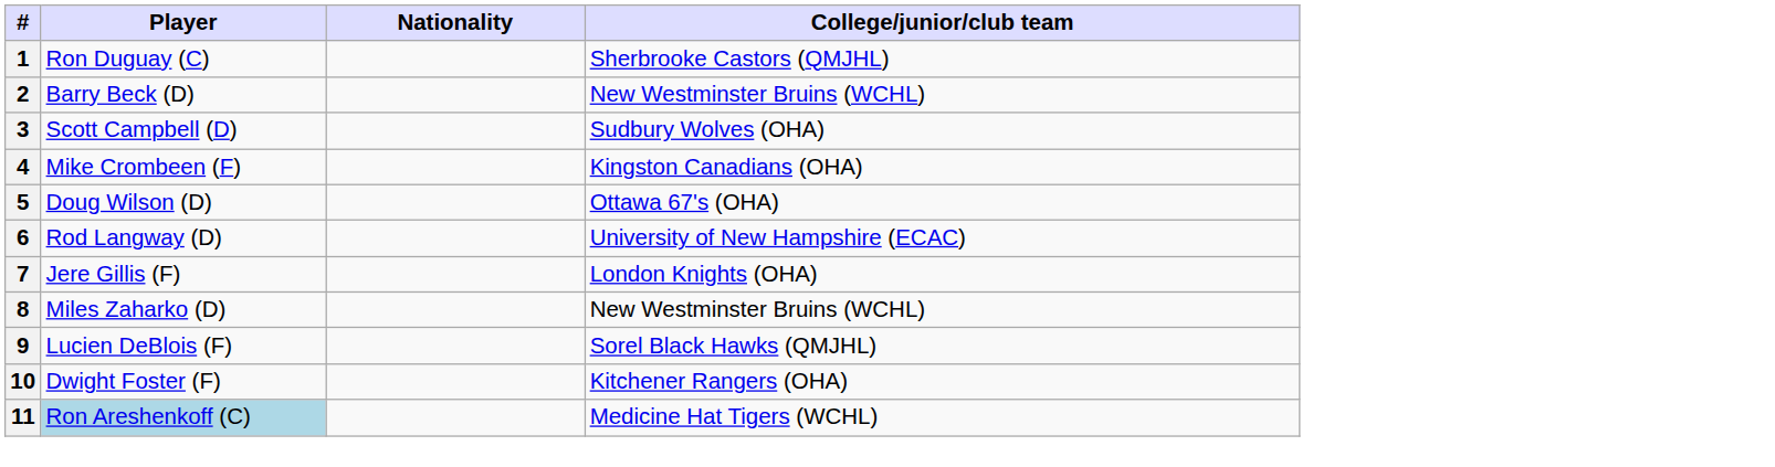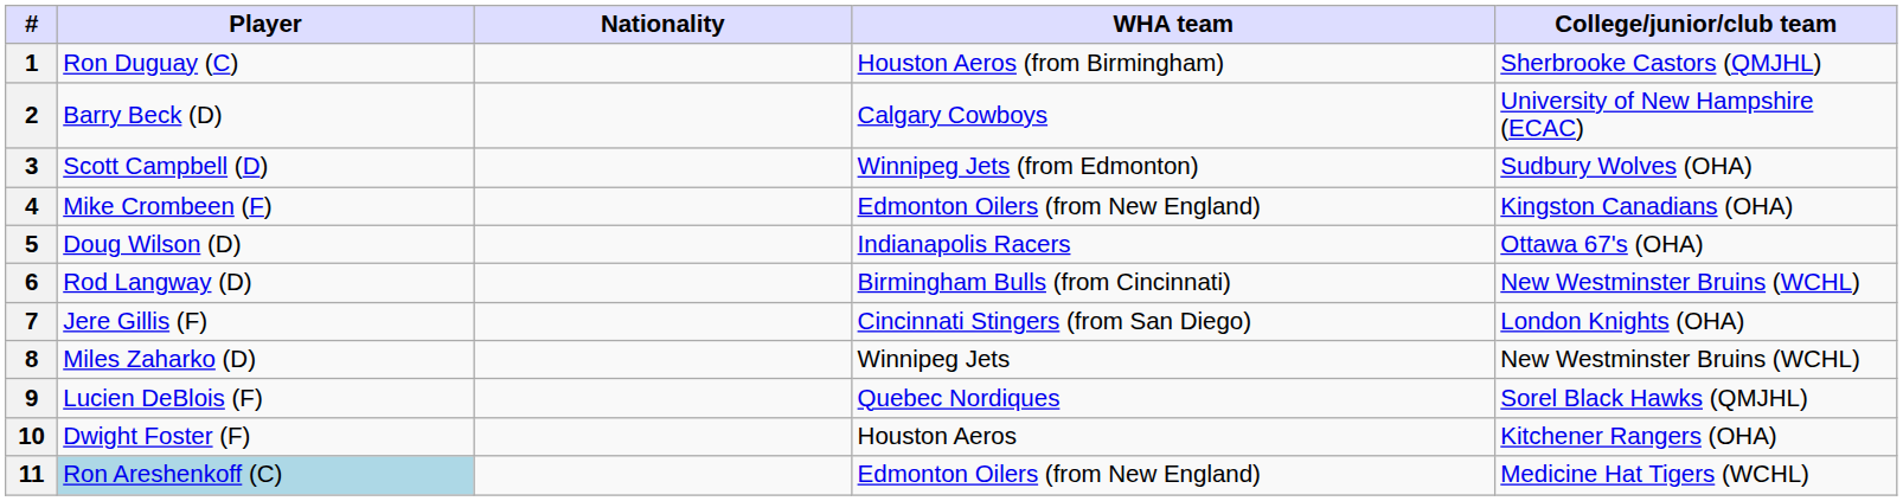 <table class="wikitable">
 <tr>
 <th style="background:#ddf; width:2.75%;">#</th>
 <th style="background:#ddf; width:22.0%;">Player</th>
 <th style="background:#ddf; width:20.0%;">Nationality</th>
+<th style="background:#ddf; width:34.0%;">WHA team</th>
 <th style="background:#ddf; width:100.0%;">College/junior/club team</th>
 </tr>
 <tr>
 <th>1</th>
 <td><a href='#'>Ron Duguay</a> (<a href='#'>C</a>)</td>
 <td></td>
+<td><a href='#'>Houston Aeros</a> (from Birmingham)</td>
 <td><a href='#'>Sherbrooke Castors</a> (<a href='#'>QMJHL</a>)</td>
 </tr>
 <tr>
 <th>2</th>
 <td><a href='#'>Barry Beck</a> (D)</td>
 <td></td>
-<td><a href='#'>New Westminster Bruins</a> (<a href='#'>WCHL</a>)</td>
+<td><a href='#'>Calgary Cowboys</a></td>
+<td><a href='#'>University of New Hampshire</a> (<a href='#'>ECAC</a>)</td>
 </tr>
 <tr>
 <th>3</th>
 <td><a href='#'>Scott Campbell</a> (<a href='#'>D</a>)</td>
 <td></td>
+<td><a href='#'>Winnipeg Jets</a> (from Edmonton)</td>
 <td><a href='#'>Sudbury Wolves</a> (OHA)</td>
 </tr>
 <tr>
 <th>4</th>
 <td><a href='#'>Mike Crombeen</a> (<a href='#'>F</a>)</td>
 <td></td>
+<td><a href='#'>Edmonton Oilers</a> (from New England)</td>
 <td><a href='#'>Kingston Canadians</a> (OHA)</td>
 </tr>
 <tr>
 <th>5</th>
 <td><a href='#'>Doug Wilson</a> (D)</td>
 <td></td>
+<td><a href='#'>Indianapolis Racers</a></td>
 <td><a href='#'>Ottawa 67's</a> (OHA)</td>
 </tr>
 <tr>
 <th>6</th>
 <td><a href='#'>Rod Langway</a> (D)</td>
 <td></td>
-<td><a href='#'>University of New Hampshire</a> (<a href='#'>ECAC</a>)</td>
+<td><a href='#'>Birmingham Bulls</a> (from Cincinnati)</td>
+<td><a href='#'>New Westminster Bruins</a> (<a href='#'>WCHL</a>)</td>
 </tr>
 <tr>
 <th>7</th>
 <td><a href='#'>Jere Gillis</a> (F)</td>
 <td></td>
+<td><a href='#'>Cincinnati Stingers</a> (from San Diego)</td>
 <td><a href='#'>London Knights</a> (OHA)</td>
 </tr>
 <tr>
 <th>8</th>
 <td><a href='#'>Miles Zaharko</a> (D)</td>
 <td></td>
+<td>Winnipeg Jets</td>
 <td>New Westminster Bruins (WCHL)</td>
 </tr>
 <tr>
 <th>9</th>
 <td><a href='#'>Lucien DeBlois</a> (F)</td>
 <td></td>
+<td><a href='#'>Quebec Nordiques</a></td>
 <td><a href='#'>Sorel Black Hawks</a> (QMJHL)</td>
 </tr>
 <tr>
 <th>10</th>
 <td><a href='#'>Dwight Foster</a> (F)</td>
 <td></td>
+<td>Houston Aeros</td>
 <td><a href='#'>Kitchener Rangers</a> (OHA)</td>
 </tr>
 <tr>
 <th>11</th>
 <td style="background: lightblue;"><a href='#'>Ron Areshenkoff</a> (C)</td>
 <td></td>
+<td><a href='#'>Edmonton Oilers</a> (from New England)</td>
 <td><a href='#'>Medicine Hat Tigers</a> (WCHL)</td>
 </tr>
 </table>
